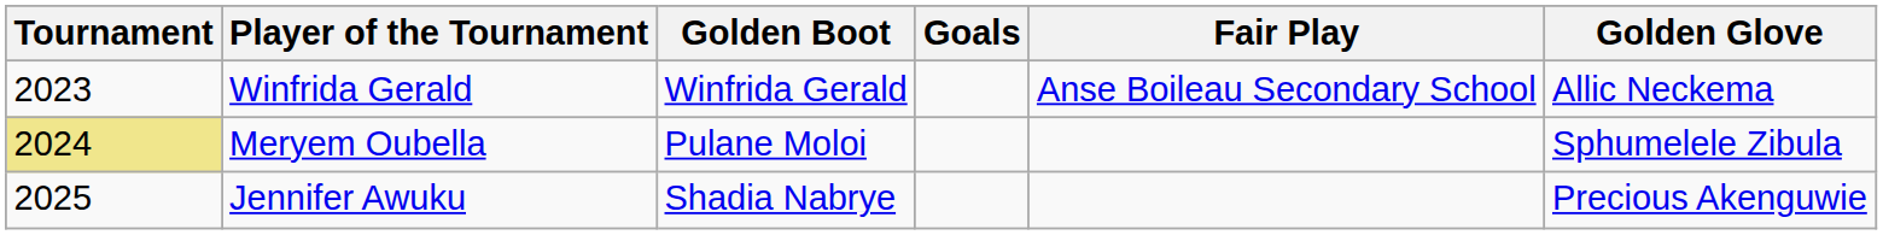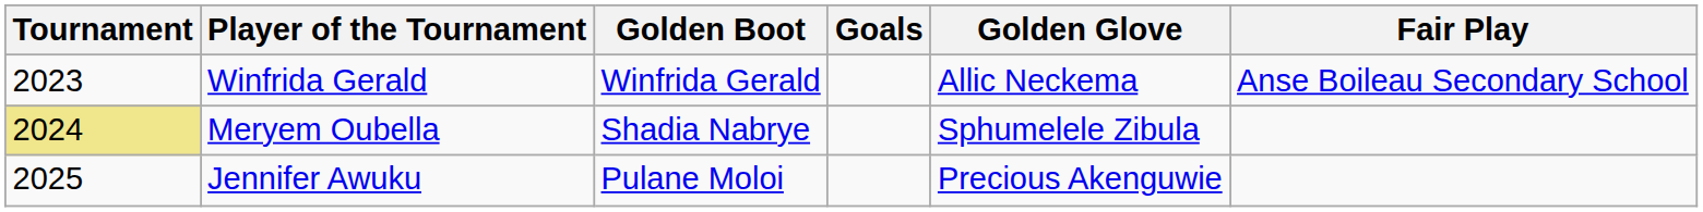 <table class="wikitable">
 <tr>
 <th>Tournament</th>
 <th>Player of the Tournament</th>
 <th>Golden Boot</th>
 <th>Goals</th>
+<th>Golden Glove</th>
 <th>Fair Play</th>
-<th>Golden Glove</th>
 </tr>
 <tr>
 <td>2023</td>
 <td> <a href='#'>Winfrida Gerald</a></td>
 <td> <a href='#'>Winfrida Gerald</a></td>
 <td></td>
+<td> <a href='#'>Allic Neckema</a></td>
 <td> <a href='#'>Anse Boileau Secondary School</a></td>
-<td> <a href='#'>Allic Neckema</a></td>
 </tr>
 <tr>
 <td style="background: khaki;">2024</td>
 <td> <a href='#'>Meryem Oubella</a></td>
-<td> <a href='#'>Pulane Moloi</a></td>
-<td></td>
+<td> <a href='#'>Shadia Nabrye</a></td>
 <td></td>
 <td> <a href='#'>Sphumelele Zibula</a></td>
+<td></td>
 </tr>
 <tr>
 <td>2025</td>
 <td> <a href='#'>Jennifer Awuku</a></td>
-<td> <a href='#'>Shadia Nabrye</a></td>
-<td></td>
+<td> <a href='#'>Pulane Moloi</a></td>
 <td></td>
 <td> <a href='#'>Precious Akenguwie</a></td>
+<td></td>
 </tr>
 </table>
